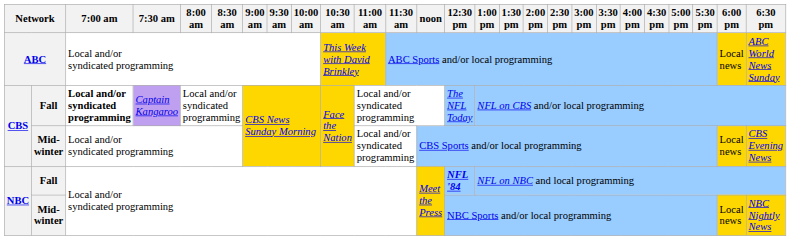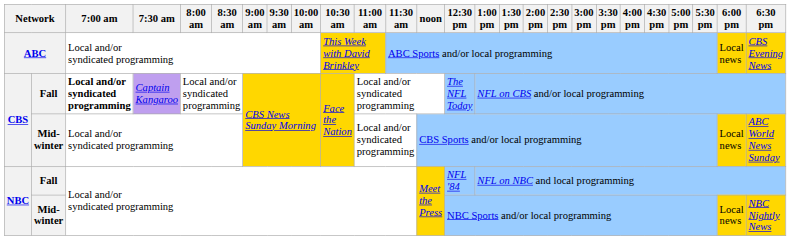 <table class=wikitable>
 <tr>
 <th width="1.5%" bgcolor="#C0C0C0" colspan="2">Network</th>
 <th width="4%" bgcolor="#C0C0C0">7:00 am</th>
 <th width="4%" bgcolor="#C0C0C0">7:30 am</th>
 <th width="4%" bgcolor="#C0C0C0">8:00 am</th>
 <th width="4%" bgcolor="#C0C0C0">8:30 am</th>
 <th width="4%" bgcolor="#C0C0C0">9:00 am</th>
 <th width="4%" bgcolor="#C0C0C0">9:30 am</th>
 <th width="4%" bgcolor="#C0C0C0">10:00 am</th>
 <th width="4%" bgcolor="#C0C0C0">10:30 am</th>
 <th width="4%" bgcolor="#C0C0C0">11:00 am</th>
 <th width="4%" bgcolor="#C0C0C0">11:30 am</th>
 <th width="4%" bgcolor="#C0C0C0">noon</th>
 <th width="4%" bgcolor="#C0C0C0">12:30 pm</th>
 <th width="4%" bgcolor="#C0C0C0">1:00 pm</th>
 <th width="4%" bgcolor="#C0C0C0">1:30 pm</th>
 <th width="4%" bgcolor="#C0C0C0">2:00 pm</th>
 <th width="4%" bgcolor="#C0C0C0">2:30 pm</th>
 <th width="4%" bgcolor="#C0C0C0">3:00 pm</th>
 <th width="4%" bgcolor="#C0C0C0">3:30 pm</th>
 <th width="4%" bgcolor="#C0C0C0">4:00 pm</th>
 <th width="4%" bgcolor="#C0C0C0">4:30 pm</th>
 <th width="4%" bgcolor="#C0C0C0">5:00 pm</th>
 <th width="4%" bgcolor="#C0C0C0">5:30 pm</th>
 <th width="4%" bgcolor="#C0C0C0">6:00 pm</th>
 <th width="4%" bgcolor="#C0C0C0">6:30 pm</th>
 </tr>
 <tr>
 <th bgcolor="#C0C0C0" colspan="2"><a href='#'>ABC</a></th>
 <td bgcolor="white" colspan="7">Local and/or<br>syndicated programming</td>
 <td bgcolor="gold" colspan="2"><em><a href='#'>This Week with David Brinkley</a></em></td>
 <td bgcolor="99ccff" colspan="13"><a href='#'>ABC Sports</a> and/or local programming</td>
 <td bgcolor="gold">Local news</td>
-<td bgcolor="gold"><em><a href='#'>ABC World News Sunday</a></em></td>
+<td bgcolor="gold"rowspan="1"><em><a href='#'>CBS Evening News</a></em></td>
 </tr>
 <tr>
 <th bgcolor="#C0C0C0" rowspan="2"><a href='#'>CBS</a></th>
 <th>Fall</th>
 <td bgcolor=white rowspan=1><strong>Local and/or<br>syndicated programming</strong></td>
 <td bgcolor=bf9fef><em><a href='#'>Captain Kangaroo</a></em></td>
 <td bgcolor="white" rowspan="1"colspan="2">Local and/or<br>syndicated programming</td>
 <td bgcolor="gold" rowspan="2"colspan="3"><em><a href='#'>CBS News Sunday Morning</a></em></td>
 <td bgcolor="gold" rowspan="2"colspan="1"><em><a href='#'>Face the Nation</a></em></td>
 <td bgcolor="white" rowspan="1"colspan="3">Local and/or<br>syndicated programming</td>
 <td bgcolor="99ccff" rowspan="1"><em><a href='#'>The NFL Today</a></em></td>
 <td bgcolor="99ccff" colspan="12" rowspan="1"><em><a href='#'>NFL on CBS</a></em> and/or local programming</td>
 </tr>
 <tr>
 <th>Mid-winter</th>
 <td bgcolor=white rowspan=1 colspan=4>Local and/or<br>syndicated programming</td>
 <td bgcolor="white" rowspan="1"colspan="2">Local and/or<br>syndicated programming</td>
 <td bgcolor="99ccff" rowspan="1"colspan="12"><a href='#'>CBS Sports</a> and/or local programming</td>
 <td bgcolor="gold"rowspan="1">Local news</td>
-<td bgcolor="gold"rowspan="1"><em><a href='#'>CBS Evening News</a></em></td>
+<td bgcolor="gold"><em><a href='#'>ABC World News Sunday</a></em></td>
 </tr>
 <tr>
 <th bgcolor="#C0C0C0" rowspan="2"><a href='#'>NBC</a></th>
 <th>Fall</th>
 <td bgcolor="white" colspan="10" rowspan="2">Local and/or<br>syndicated programming</td>
 <td bgcolor="gold" rowspan="2"><em><a href='#'>Meet the Press</a></em></td>
-<td bgcolor="99ccff" rowspan="1"><strong><em><a href='#'>NFL '84</a></em></strong></td>
+<td bgcolor="99ccff" rowspan="1"><em><a href='#'>NFL '84</a></em></td>
 <td bgcolor="99ccff" colspan="12" rowspan="1"><em><a href='#'>NFL on NBC</a></em> and local programming</td>
 </tr>
 <tr>
 <th>Mid-winter</th>
 <td bgcolor="99ccff" colspan="11" rowspan="1"><a href='#'>NBC Sports</a> and/or local programming</td>
 <td bgcolor="gold" rowspan="1">Local news</td>
 <td bgcolor="gold" rowspan="1"><em><a href='#'>NBC Nightly News</a></em></td>
 </tr>
 </table>
